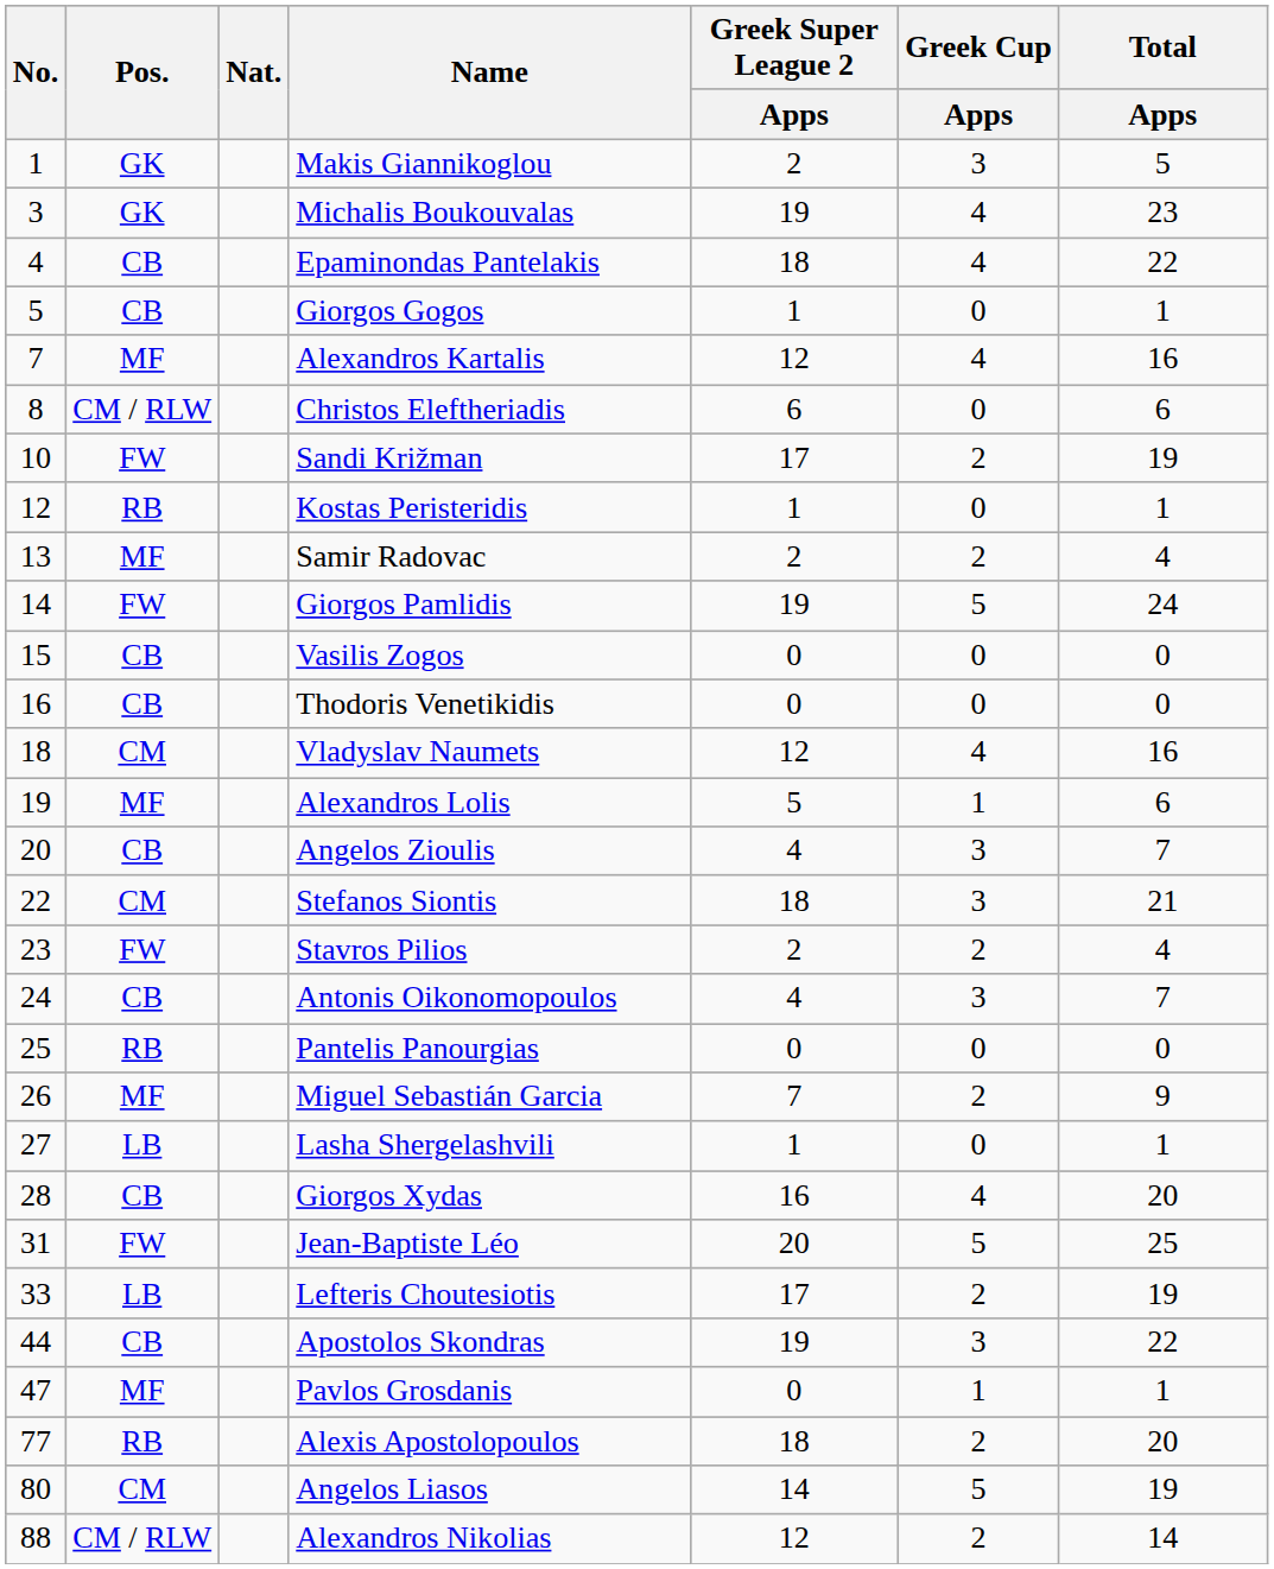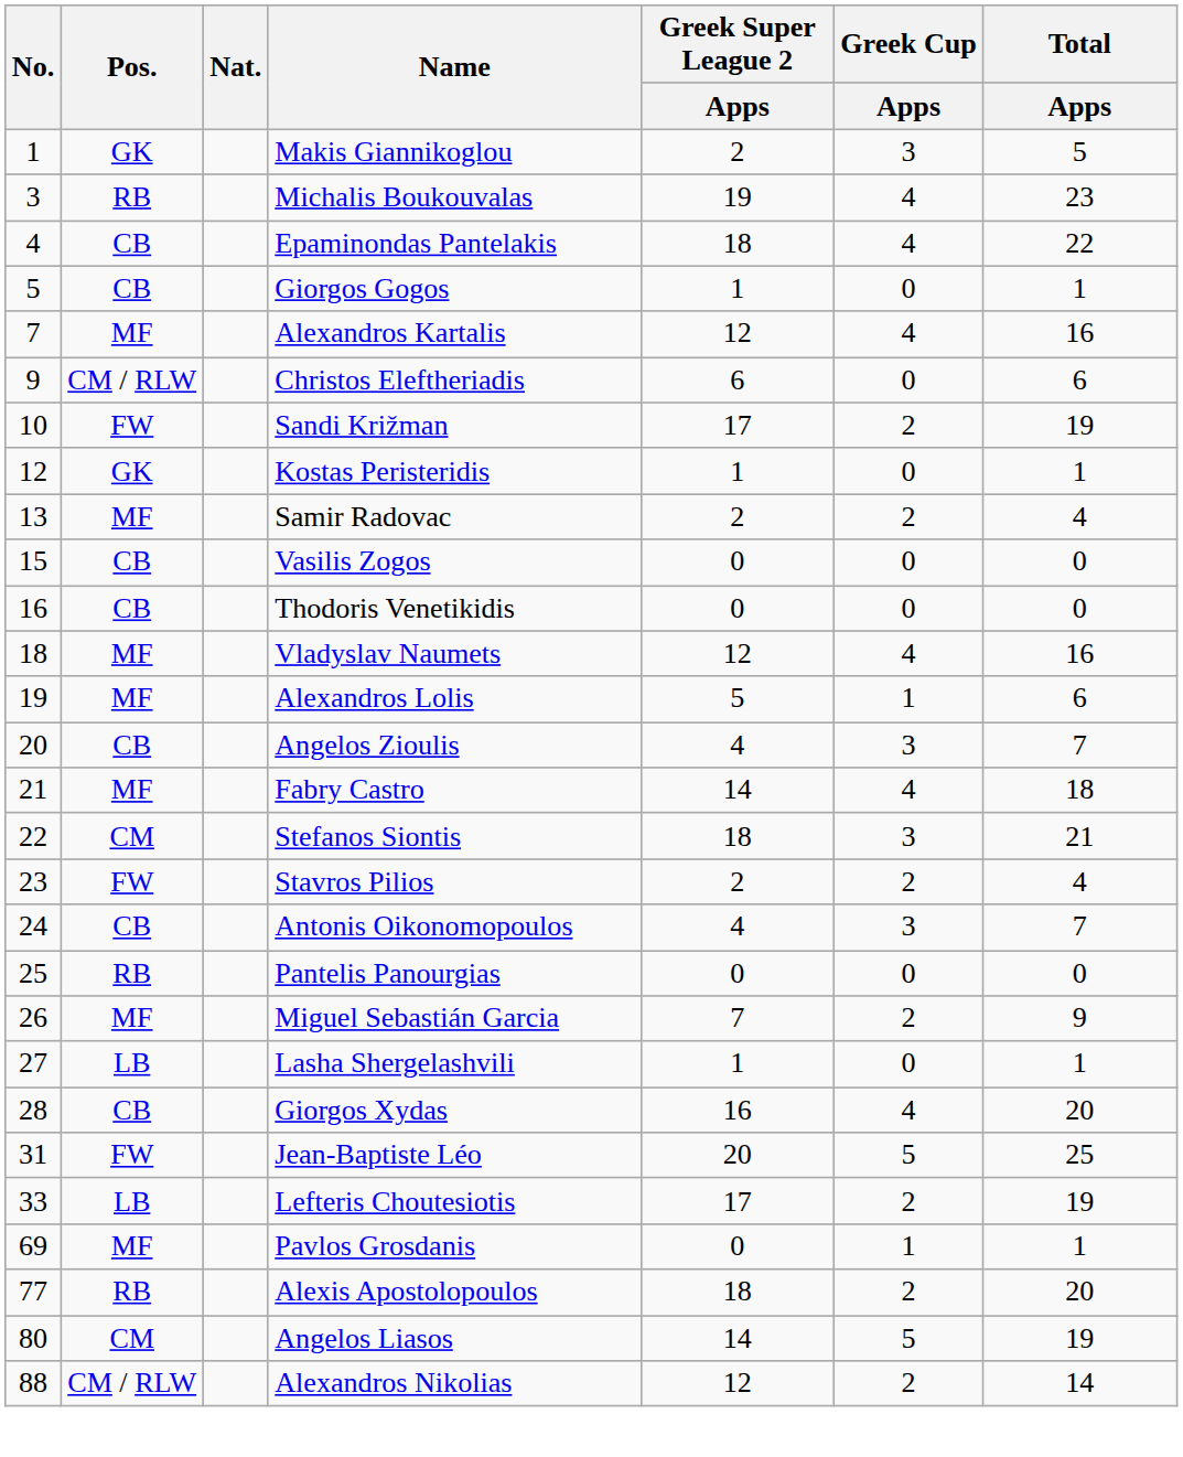 <table class="wikitable sortable" style="text-align:center">
 <tr>
 <th rowspan="2" style="text-align:center;">No.</th>
 <th rowspan="2" style="text-align:center;">Pos.</th>
 <th rowspan="2" style="text-align:center;">Nat.</th>
 <th rowspan="2" style="text-align:center; width:200px;">Name</th>
 <th style="text-align:center; width:100px;">Greek Super League 2</th>
 <th>Greek Cup</th>
 <th style="text-align:center; width:100px;">Total</th>
 </tr>
 <tr>
 <th style="text-align:center;">Apps</th>
 <th>Apps</th>
 <th style="text-align:center;">Apps</th>
 </tr>
 <tr>
 <td>1</td>
 <td><a href='#'>GK</a></td>
 <td></td>
 <td align="left"><a href='#'>Makis Giannikoglou</a></td>
 <td>2</td>
 <td>3</td>
 <td>5</td>
 </tr>
 <tr>
 <td>3</td>
-<td><a href='#'>GK</a></td>
+<td><a href='#'>RB</a></td>
 <td></td>
 <td align="left"><a href='#'>Michalis Boukouvalas</a></td>
 <td>19</td>
 <td>4</td>
 <td>23</td>
 </tr>
 <tr>
 <td>4</td>
 <td><a href='#'>CB</a></td>
 <td></td>
 <td align="left"><a href='#'>Epaminondas Pantelakis</a></td>
 <td>18</td>
 <td>4</td>
 <td>22</td>
 </tr>
 <tr>
 <td>5</td>
 <td><a href='#'>CB</a></td>
 <td></td>
 <td align="left"><a href='#'>Giorgos Gogos</a></td>
 <td>1</td>
 <td>0</td>
 <td>1</td>
 </tr>
 <tr>
 <td>7</td>
 <td><a href='#'>MF</a></td>
 <td></td>
 <td align="left"><a href='#'>Alexandros Kartalis</a></td>
 <td>12</td>
 <td>4</td>
 <td>16</td>
 </tr>
 <tr>
-<td>8</td>
+<td>9</td>
 <td><a href='#'>CM</a> / <a href='#'>RLW</a></td>
 <td></td>
 <td align="left"><a href='#'>Christos Eleftheriadis</a></td>
 <td>6</td>
 <td>0</td>
 <td>6</td>
 </tr>
 <tr>
 <td>10</td>
 <td><a href='#'>FW</a></td>
 <td></td>
 <td align="left"><a href='#'>Sandi Križman</a></td>
 <td>17</td>
 <td>2</td>
 <td>19</td>
 </tr>
 <tr>
 <td>12</td>
-<td><a href='#'>RB</a></td>
+<td><a href='#'>GK</a></td>
 <td></td>
 <td align="left"><a href='#'>Kostas Peristeridis</a></td>
 <td>1</td>
 <td>0</td>
 <td>1</td>
 </tr>
 <tr>
 <td>13</td>
 <td><a href='#'>MF</a></td>
 <td></td>
 <td align="left">Samir Radovac</td>
 <td>2</td>
 <td>2</td>
 <td>4</td>
-</tr>
-<tr>
-<td>14</td>
-<td><a href='#'>FW</a></td>
-<td></td>
-<td align="left"><a href='#'>Giorgos Pamlidis</a></td>
-<td>19</td>
-<td>5</td>
-<td>24</td>
 </tr>
 <tr>
 <td>15</td>
 <td><a href='#'>CB</a></td>
 <td></td>
 <td align="left"><a href='#'>Vasilis Zogos</a></td>
 <td>0</td>
 <td>0</td>
 <td>0</td>
 </tr>
 <tr>
 <td>16</td>
 <td><a href='#'>CB</a></td>
 <td></td>
 <td align="left">Thodoris Venetikidis</td>
 <td>0</td>
 <td>0</td>
 <td>0</td>
 </tr>
 <tr>
 <td>18</td>
-<td><a href='#'>CM</a></td>
+<td><a href='#'>MF</a></td>
 <td></td>
 <td align="left"><a href='#'>Vladyslav Naumets</a></td>
 <td>12</td>
 <td>4</td>
 <td>16</td>
 </tr>
 <tr>
 <td>19</td>
 <td><a href='#'>MF</a></td>
 <td></td>
 <td align="left"><a href='#'>Alexandros Lolis</a></td>
 <td>5</td>
 <td>1</td>
 <td>6</td>
 </tr>
 <tr>
 <td>20</td>
 <td><a href='#'>CB</a></td>
 <td></td>
 <td align="left"><a href='#'>Angelos Zioulis</a></td>
 <td>4</td>
 <td>3</td>
 <td>7</td>
+</tr>
+<tr>
+<td>21</td>
+<td><a href='#'>MF</a></td>
+<td></td>
+<td align="left"><a href='#'>Fabry Castro</a></td>
+<td>14</td>
+<td>4</td>
+<td>18</td>
 </tr>
 <tr>
 <td>22</td>
 <td><a href='#'>CM</a></td>
 <td></td>
 <td align="left"><a href='#'>Stefanos Siontis</a></td>
 <td>18</td>
 <td>3</td>
 <td>21</td>
 </tr>
 <tr>
 <td>23</td>
 <td><a href='#'>FW</a></td>
 <td></td>
 <td align="left"><a href='#'>Stavros Pilios</a></td>
 <td>2</td>
 <td>2</td>
 <td>4</td>
 </tr>
 <tr>
 <td>24</td>
 <td><a href='#'>CB</a></td>
 <td></td>
 <td align="left"><a href='#'>Antonis Oikonomopoulos</a></td>
 <td>4</td>
 <td>3</td>
 <td>7</td>
 </tr>
 <tr>
 <td>25</td>
 <td><a href='#'>RB</a></td>
 <td></td>
 <td align="left"><a href='#'>Pantelis Panourgias</a></td>
 <td>0</td>
 <td>0</td>
 <td>0</td>
 </tr>
 <tr>
 <td>26</td>
 <td><a href='#'>MF</a></td>
 <td></td>
 <td align="left"><a href='#'>Miguel Sebastián Garcia</a></td>
 <td>7</td>
 <td>2</td>
 <td>9</td>
 </tr>
 <tr>
 <td>27</td>
 <td><a href='#'>LB</a></td>
 <td></td>
 <td align="left"><a href='#'>Lasha Shergelashvili</a></td>
 <td>1</td>
 <td>0</td>
 <td>1</td>
 </tr>
 <tr>
 <td>28</td>
 <td><a href='#'>CB</a></td>
 <td></td>
 <td align="left"><a href='#'>Giorgos Xydas</a></td>
 <td>16</td>
 <td>4</td>
 <td>20</td>
 </tr>
 <tr>
 <td>31</td>
 <td><a href='#'>FW</a></td>
 <td></td>
 <td align="left"><a href='#'>Jean-Baptiste Léo</a></td>
 <td>20</td>
 <td>5</td>
 <td>25</td>
 </tr>
 <tr>
 <td>33</td>
 <td><a href='#'>LB</a></td>
 <td></td>
 <td align="left"><a href='#'>Lefteris Choutesiotis</a></td>
 <td>17</td>
 <td>2</td>
 <td>19</td>
 </tr>
 <tr>
-<td>44</td>
-<td><a href='#'>CB</a></td>
-<td></td>
-<td align="left"><a href='#'>Apostolos Skondras</a></td>
-<td>19</td>
-<td>3</td>
-<td>22</td>
-</tr>
-<tr>
-<td>47</td>
+<td>69</td>
 <td><a href='#'>MF</a></td>
 <td></td>
 <td align="left"><a href='#'>Pavlos Grosdanis</a></td>
 <td>0</td>
 <td>1</td>
 <td>1</td>
 </tr>
 <tr>
 <td>77</td>
 <td><a href='#'>RB</a></td>
 <td></td>
 <td align="left"><a href='#'>Alexis Apostolopoulos</a></td>
 <td>18</td>
 <td>2</td>
 <td>20</td>
 </tr>
 <tr>
 <td>80</td>
 <td><a href='#'>CM</a></td>
 <td></td>
 <td align="left"><a href='#'>Angelos Liasos</a></td>
 <td>14</td>
 <td>5</td>
 <td>19</td>
 </tr>
 <tr>
 <td>88</td>
 <td><a href='#'>CM</a> / <a href='#'>RLW</a></td>
 <td></td>
 <td align="left"><a href='#'>Alexandros Nikolias</a></td>
 <td>12</td>
 <td>2</td>
 <td>14</td>
 </tr>
 </table>
